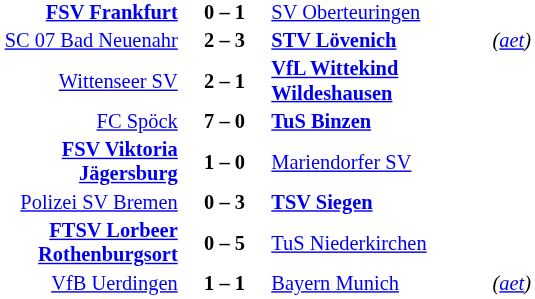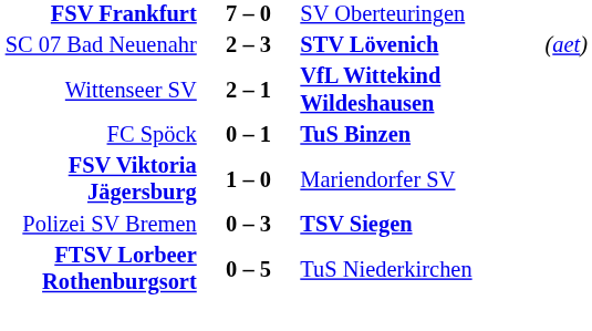 <table width=100% cellspacing=1>
 <tr>
 <th width=25%></th>
 <th width=10%></th>
 <th width=25%></th>
 <th></th>
 </tr>
 <tr style=font-size:90%>
 <td align=right><strong><a href='#'>FSV Frankfurt</a></strong></td>
-<td align=center><strong>0 – 1</strong></td>
+<td align=center><strong>7 – 0</strong></td>
 <td><a href='#'>SV Oberteuringen</a></td>
 </tr>
 <tr style=font-size:90%>
 <td align=right><a href='#'>SC 07 Bad Neuenahr</a></td>
 <td align=center><strong>2 – 3</strong></td>
 <td><strong><a href='#'>STV Lövenich</a></strong></td>
 <td><em>(<a href='#'>aet</a>)</em></td>
 </tr>
 <tr style=font-size:90%>
 <td align=right><a href='#'>Wittenseer SV</a></td>
 <td align=center><strong>2 – 1</strong></td>
 <td><strong><a href='#'>VfL Wittekind Wildeshausen</a></strong></td>
 </tr>
 <tr style=font-size:90%>
 <td align=right><a href='#'>FC Spöck</a></td>
-<td align=center><strong>7 – 0</strong></td>
+<td align=center><strong>0 – 1</strong></td>
 <td><strong><a href='#'>TuS Binzen</a></strong></td>
 </tr>
 <tr style=font-size:90%>
 <td align=right><strong><a href='#'>FSV Viktoria Jägersburg</a></strong></td>
 <td align=center><strong>1 – 0</strong></td>
 <td><a href='#'>Mariendorfer SV</a></td>
 </tr>
 <tr style=font-size:90%>
 <td align=right><a href='#'>Polizei SV Bremen</a></td>
 <td align=center><strong>0 – 3</strong></td>
 <td><strong><a href='#'>TSV Siegen</a></strong></td>
 </tr>
 <tr style=font-size:90%>
 <td align=right><strong><a href='#'>FTSV Lorbeer Rothenburgsort</a></strong></td>
 <td align=center><strong>0 – 5</strong></td>
 <td><a href='#'>TuS Niederkirchen</a></td>
 </tr>
-<tr style=font-size:90%>
-<td align=right><a href='#'>VfB Uerdingen</a></td>
-<td align=center><strong>1 – 1</strong></td>
-<td><a href='#'>Bayern Munich</a></td>
-<td><em>(<a href='#'>aet</a>)</em></td>
-</tr>
 </table>
